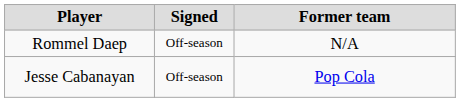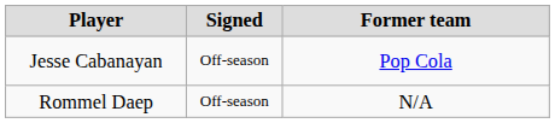 <table class="wikitable" style="text-align: center">
 <tr align="center" bgcolor="#dddddd">
 <td style="width:140px"><strong>Player</strong></td>
 <td style="width:70px"><strong>Signed</strong></td>
 <td style="width:210px"><strong>Former team</strong></td>
 </tr>
+<tr style="height:40px">
+<td>Jesse Cabanayan</td>
+<td style="font-size: 80%">Off-season</td>
+<td><a href='#'>Pop Cola</a></td>
+</tr>
 <tr>
 <td>Rommel Daep</td>
 <td style="font-size: 80%">Off-season</td>
 <td>N/A</td>
 </tr>
-<tr style="height:40px">
-<td>Jesse Cabanayan</td>
-<td style="font-size: 80%">Off-season</td>
-<td><a href='#'>Pop Cola</a></td>
-</tr>
 </table>
